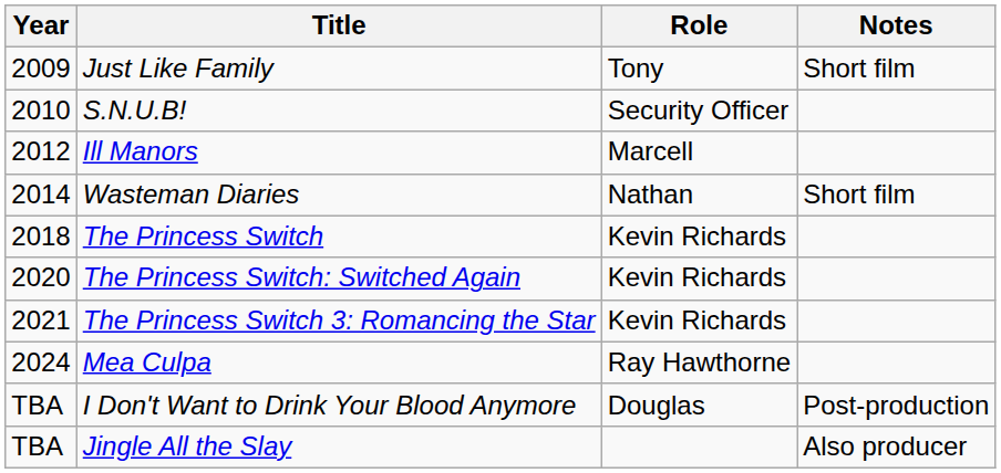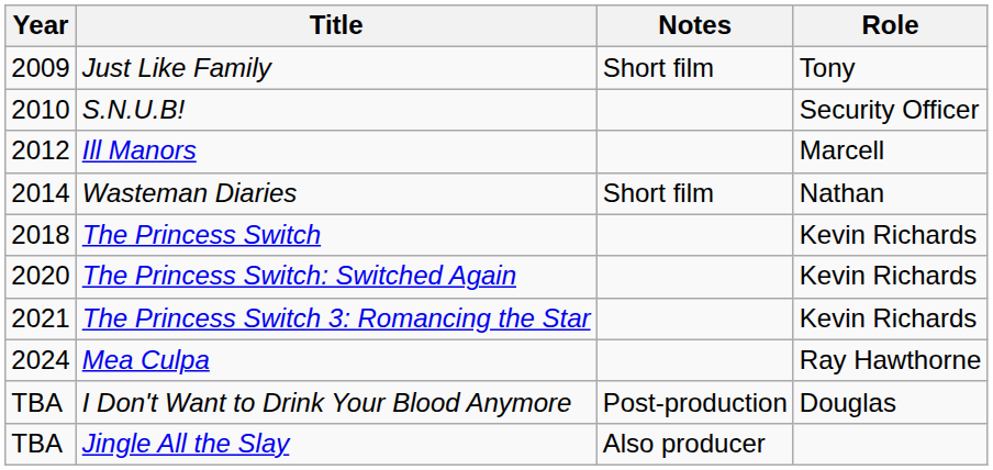 <table class="wikitable sortable">
 <tr>
 <th>Year</th>
 <th>Title</th>
+<th class="unsortable">Notes</th>
 <th>Role</th>
-<th class="unsortable">Notes</th>
 </tr>
 <tr>
 <td>2009</td>
 <td><em>Just Like Family</em></td>
+<td>Short film</td>
 <td>Tony</td>
-<td>Short film</td>
 </tr>
 <tr>
 <td>2010</td>
 <td><em>S.N.U.B!</em></td>
+<td></td>
 <td>Security Officer</td>
-<td></td>
 </tr>
 <tr>
 <td>2012</td>
 <td><em><a href='#'>Ill Manors</a></em></td>
+<td></td>
 <td>Marcell</td>
-<td></td>
 </tr>
 <tr>
 <td>2014</td>
 <td><em>Wasteman Diaries</em></td>
+<td>Short film</td>
 <td>Nathan</td>
-<td>Short film</td>
 </tr>
 <tr>
 <td>2018</td>
 <td><em><a href='#'>The Princess Switch</a></em></td>
+<td></td>
 <td>Kevin Richards</td>
-<td></td>
 </tr>
 <tr>
 <td>2020</td>
 <td><em><a href='#'>The Princess Switch: Switched Again</a></em></td>
+<td></td>
 <td>Kevin Richards</td>
-<td></td>
 </tr>
 <tr>
 <td>2021</td>
 <td><em><a href='#'>The Princess Switch 3: Romancing the Star</a></em></td>
+<td></td>
 <td>Kevin Richards</td>
-<td></td>
 </tr>
 <tr>
 <td>2024</td>
 <td><em><a href='#'>Mea Culpa</a></em></td>
+<td></td>
 <td>Ray Hawthorne</td>
-<td></td>
 </tr>
 <tr>
 <td>TBA</td>
 <td><em>I Don't Want to Drink Your Blood Anymore</em></td>
+<td>Post-production</td>
 <td>Douglas</td>
-<td>Post-production</td>
 </tr>
 <tr>
 <td>TBA</td>
 <td><em><a href='#'>Jingle All the Slay</a></em></td>
+<td>Also producer</td>
 <td></td>
-<td>Also producer</td>
 </tr>
 </table>
